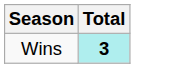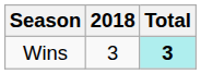 <table class=wikitable>
 <tr>
 <th>Season</th>
+<th>2018</th>
 <th><strong>Total</strong></th>
 </tr>
 <tr align=center>
 <td>Wins</td>
+<td>3</td>
 <td style="background: paleturquoise;"><strong>3</strong></td>
 </tr>
 </table>
